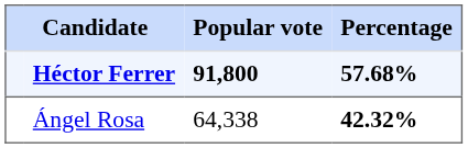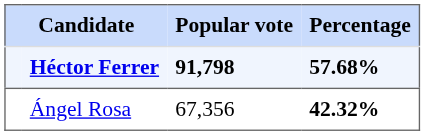 <table style="border: 1px solid #666666; border-collapse: collapse" align="center" cellpadding="6">
 <tr style="background-color: #C9DBFC">
 <th colspan="2">Candidate</th>
 <th>Popular vote</th>
 <th>Percentage</th>
 </tr>
 <tr style="background-color: #F0F5FE">
 <td style="border-top: 1px solid #DDDDDD"></td>
 <td style="border-top: 1px solid #DDDDDD"><strong><a href='#'>Héctor Ferrer</a></strong></td>
-<td style="border-top: 1px solid #DDDDDD"><strong>91,800</strong></td>
+<td style="border-top: 1px solid #DDDDDD"><strong>91,798</strong></td>
 <td style="border-top: 1px solid #DDDDDD"><strong>57.68%</strong></td>
 </tr>
 <tr>
 <td style="border-top: 1px solid #666666"></td>
 <td style="border-top: 1px solid #666666"><a href='#'>Ángel Rosa</a></td>
-<td style="border-top: 1px solid #666666">64,338</td>
+<td style="border-top: 1px solid #666666">67,356</td>
 <td style="border-top: 1px solid #666666"><strong>42.32%</strong></td>
 </tr>
 </table>
